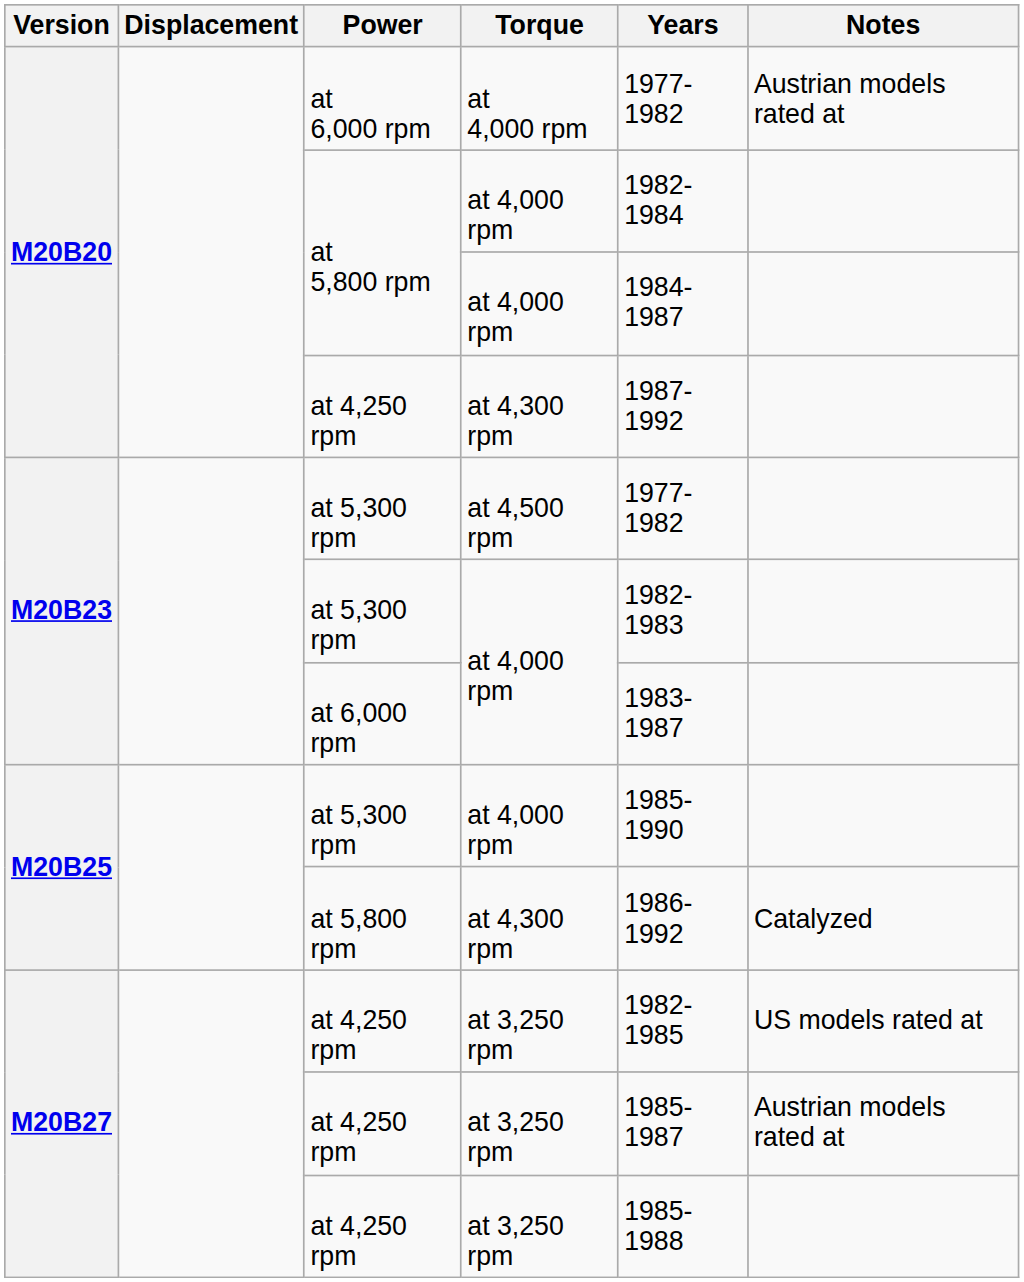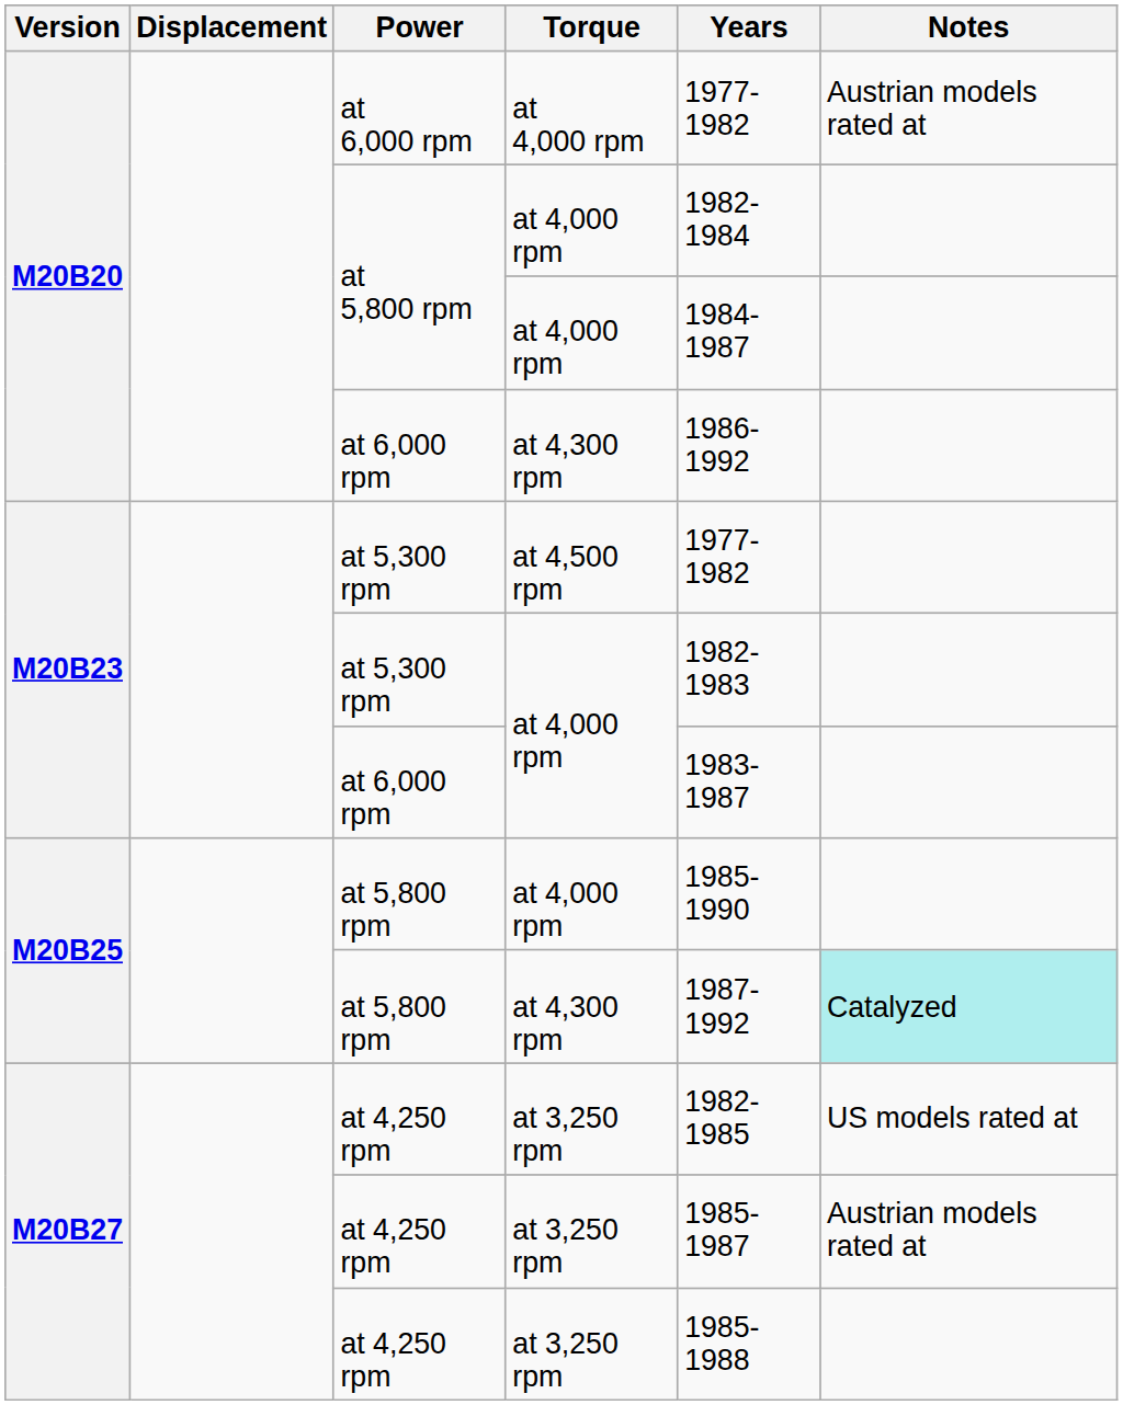 <table class="wikitable sortable">
 <tr>
 <th>Version</th>
 <th>Displacement</th>
 <th>Power</th>
 <th>Torque</th>
 <th>Years</th>
 <th>Notes</th>
 </tr>
 <tr>
 <th rowspan=4><a href='#'>M20B20</a></th>
 <td rowspan=4></td>
 <td><br> at 6,000 rpm</td>
 <td> <br> at 4,000 rpm</td>
 <td>1977-1982</td>
 <td>Austrian models rated at </td>
 </tr>
 <tr>
 <td rowspan=2> <br> at 5,800 rpm</td>
 <td> <br> at 4,000 rpm</td>
 <td>1982-1984</td>
 <td></td>
 </tr>
 <tr>
 <td> <br> at 4,000 rpm</td>
 <td>1984-1987</td>
 <td></td>
 </tr>
 <tr>
-<td><br> at 4,250 rpm</td>
+<td> <br> at 6,000 rpm</td>
 <td> <br> at 4,300 rpm</td>
-<td>1987-1992</td>
+<td>1986-1992</td>
 <td></td>
 </tr>
 <tr>
 <th rowspan=3><a href='#'>M20B23</a></th>
 <td rowspan=3></td>
 <td> <br> at 5,300 rpm</td>
 <td> <br> at 4,500 rpm</td>
 <td>1977-1982</td>
 <td></td>
 </tr>
 <tr>
 <td><br> at 5,300 rpm</td>
 <td rowspan=2> <br> at 4,000 rpm</td>
 <td>1982-1983</td>
 <td></td>
 </tr>
 <tr>
 <td><br> at 6,000 rpm</td>
 <td>1983-1987</td>
 <td></td>
 </tr>
 <tr>
 <th rowspan=2><a href='#'>M20B25</a></th>
 <td rowspan=2></td>
-<td><br> at 5,300 rpm</td>
+<td><br> at 5,800 rpm</td>
 <td> <br> at 4,000 rpm</td>
 <td>1985-1990</td>
 <td></td>
 </tr>
 <tr>
 <td><br> at 5,800 rpm</td>
 <td> <br> at 4,300 rpm</td>
-<td>1986-1992</td>
-<td>Catalyzed</td>
+<td>1987-1992</td>
+<td style="background: paleturquoise;">Catalyzed</td>
 </tr>
 <tr>
 <th rowspan=3><a href='#'>M20B27</a></th>
 <td rowspan=3></td>
 <td><br> at 4,250 rpm</td>
 <td> <br> at 3,250 rpm</td>
 <td>1982-1985</td>
 <td>US models rated at </td>
 </tr>
 <tr>
 <td><br> at 4,250 rpm</td>
 <td> <br> at 3,250 rpm</td>
 <td>1985-1987</td>
 <td>Austrian models rated at </td>
 </tr>
 <tr>
 <td><br> at 4,250 rpm</td>
 <td> <br> at 3,250 rpm</td>
 <td>1985-1988</td>
 <td></td>
 </tr>
 </table>
